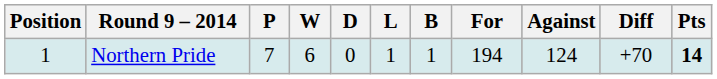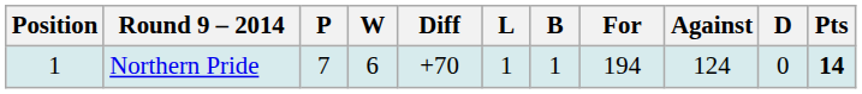 <table class="wikitable" style="text-align:center; font-size:85%;">
 <tr>
 <th width=40 abbr="Position">Position</th>
 <th width=100>Round 9 – 2014</th>
 <th width=20 abbr="Played">P</th>
 <th width=20 abbr="Won">W</th>
-<th width=20 abbr="Drawn">D</th>
+<th width=40 abbr="Points difference">Diff</th>
 <th width=20 abbr="Lost">L</th>
 <th width=20 abbr="Bye">B</th>
 <th width=40 abbr="Points for">For</th>
 <th width=40 abbr="Points against">Against</th>
-<th width=40 abbr="Points difference">Diff</th>
+<th width=20 abbr="Drawn">D</th>
 <th width=20 abbr="Points">Pts</th>
 </tr>
 <tr style="background: #d7ebed;">
 <td>1</td>
 <td style="text-align:left;"> <a href='#'>Northern Pride</a></td>
 <td>7</td>
 <td>6</td>
-<td>0</td>
+<td>+70</td>
 <td>1</td>
 <td>1</td>
 <td>194</td>
 <td>124</td>
-<td>+70</td>
+<td>0</td>
 <td><strong>14</strong></td>
 </tr>
 </table>
